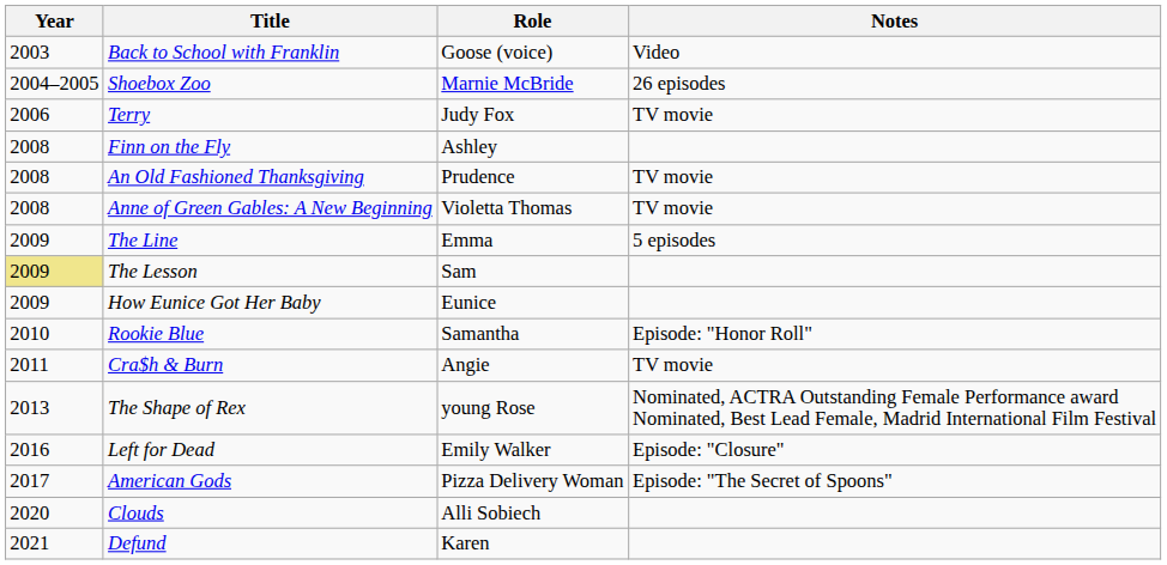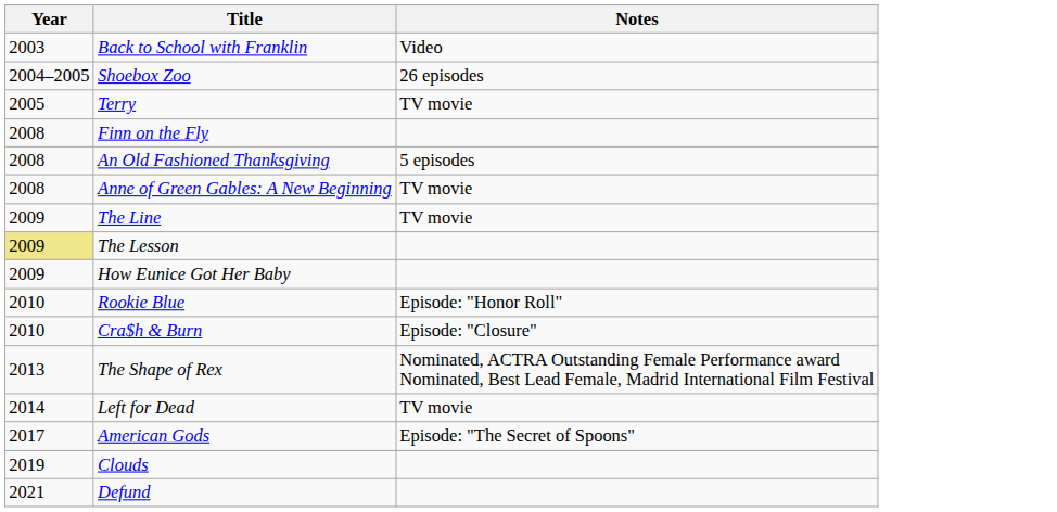 <table class="wikitable sortable">
 <tr>
 <th>Year</th>
 <th>Title</th>
-<th>Role</th>
 <th class="unsortable">Notes</th>
 </tr>
 <tr>
 <td>2003</td>
 <td><em><a href='#'>Back to School with Franklin</a></em></td>
-<td>Goose (voice)</td>
 <td>Video</td>
 </tr>
 <tr>
 <td>2004–2005</td>
 <td><em><a href='#'>Shoebox Zoo</a></em></td>
-<td><a href='#'>Marnie McBride</a></td>
 <td>26 episodes</td>
 </tr>
 <tr>
-<td>2006</td>
+<td>2005</td>
 <td><em><a href='#'>Terry</a></em></td>
-<td>Judy Fox</td>
 <td>TV movie</td>
 </tr>
 <tr>
 <td>2008</td>
 <td><em><a href='#'>Finn on the Fly</a></em></td>
-<td>Ashley</td>
 <td></td>
 </tr>
 <tr>
 <td>2008</td>
 <td><em><a href='#'>An Old Fashioned Thanksgiving</a></em></td>
-<td>Prudence</td>
-<td>TV movie</td>
+<td>5 episodes</td>
 </tr>
 <tr>
 <td>2008</td>
 <td><em><a href='#'>Anne of Green Gables: A New Beginning</a></em></td>
-<td>Violetta Thomas</td>
 <td>TV movie</td>
 </tr>
 <tr>
 <td>2009</td>
 <td data-sort-value="Line, The"><em><a href='#'>The Line</a></em></td>
-<td>Emma</td>
-<td>5 episodes</td>
+<td>TV movie</td>
 </tr>
 <tr>
 <td style="background: khaki;">2009</td>
 <td data-sort-value="Lesson, The"><em>The Lesson</em></td>
-<td>Sam</td>
 <td></td>
 </tr>
 <tr>
 <td>2009</td>
 <td><em>How Eunice Got Her Baby</em></td>
-<td>Eunice</td>
 <td></td>
 </tr>
 <tr>
 <td>2010</td>
 <td><em><a href='#'>Rookie Blue</a></em></td>
-<td>Samantha</td>
 <td>Episode: "Honor Roll"</td>
 </tr>
 <tr>
-<td>2011</td>
+<td>2010</td>
 <td><em><a href='#'>Cra$h & Burn</a></em></td>
-<td>Angie</td>
-<td>TV movie</td>
+<td>Episode: "Closure"</td>
 </tr>
 <tr>
 <td>2013</td>
 <td data-sort-value="Shape of Rex, The"><em>The Shape of Rex</em></td>
-<td>young Rose</td>
 <td>Nominated, ACTRA Outstanding Female Performance award<br>Nominated, Best Lead Female, Madrid International Film Festival</td>
 </tr>
 <tr>
-<td>2016</td>
+<td>2014</td>
 <td><em>Left for Dead</em></td>
-<td>Emily Walker</td>
-<td>Episode: "Closure"</td>
+<td>TV movie</td>
 </tr>
 <tr>
 <td>2017</td>
 <td><em><a href='#'>American Gods</a></em></td>
-<td>Pizza Delivery Woman</td>
 <td>Episode: "The Secret of Spoons"</td>
 </tr>
 <tr>
-<td>2020</td>
+<td>2019</td>
 <td><em><a href='#'>Clouds</a></em></td>
-<td>Alli Sobiech</td>
 <td></td>
 </tr>
 <tr>
 <td>2021</td>
 <td><em><a href='#'>Defund</a></em></td>
-<td>Karen</td>
 <td></td>
 </tr>
 </table>
